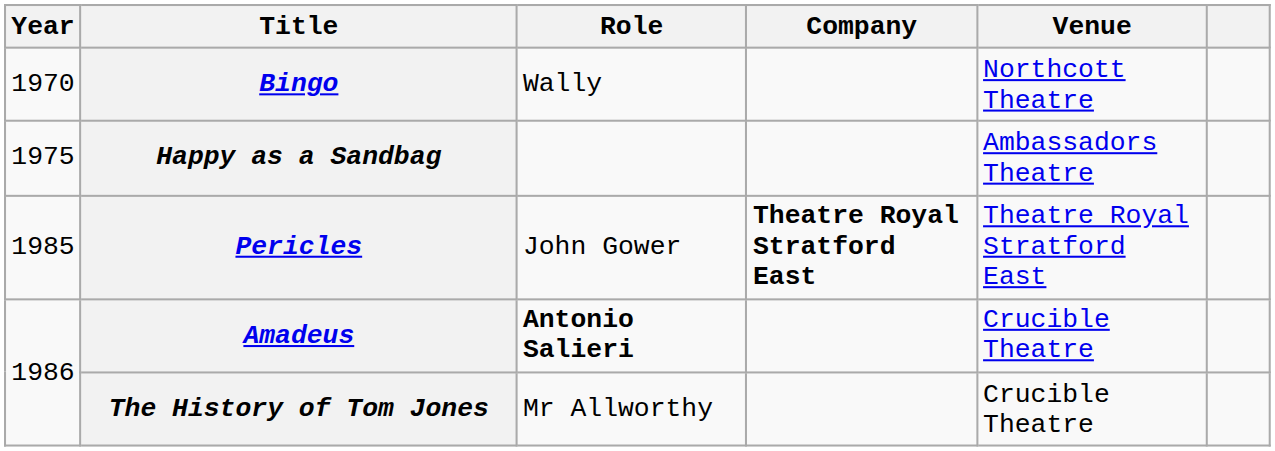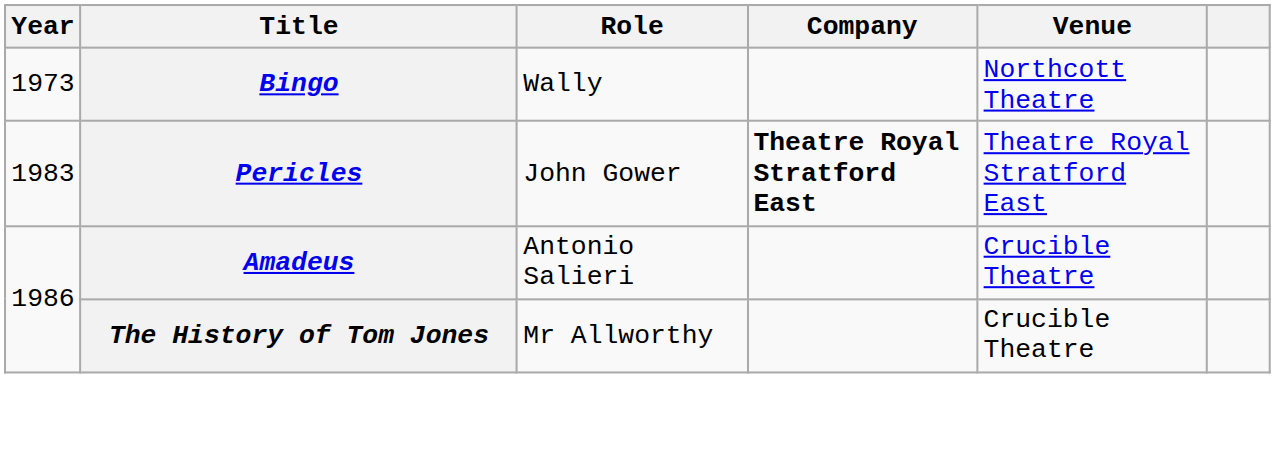 <table class="wikitable plainrowheaders sortable" width="100%">
 <tr>
 <th scope="col" width="5%">Year</th>
 <th scope="col" width="35%">Title</th>
 <th scope="col" width="18.3333333333%">Role</th>
 <th scope="col" width="18.3333333333%">Company</th>
 <th scope="col" width="18.3333333333%">Venue</th>
 <th scope="col" class="unsortable" width="5%"></th>
 </tr>
 <tr>
-<td>1970</td>
+<td>1973</td>
 <th scope="row"><em><a href='#'>Bingo</a></em></th>
 <td>Wally</td>
 <td></td>
 <td><a href='#'>Northcott Theatre</a></td>
 <td></td>
 </tr>
 <tr>
-<td>1975</td>
-<th scope="row"><em>Happy as a Sandbag</em></th>
-<td></td>
-<td></td>
-<td><a href='#'>Ambassadors Theatre</a></td>
-<td></td>
-</tr>
-<tr>
-<td>1985</td>
+<td>1983</td>
 <th scope="row"><em><a href='#'>Pericles</a></em></th>
 <td>John Gower</td>
 <td><strong>Theatre Royal Stratford East</strong></td>
 <td><a href='#'>Theatre Royal Stratford East</a></td>
 <td></td>
 </tr>
 <tr>
 <td rowspan=2>1986</td>
 <th scope="row"><em><a href='#'>Amadeus</a></em></th>
-<td><strong>Antonio Salieri</strong></td>
+<td>Antonio Salieri</td>
 <td></td>
 <td><a href='#'>Crucible Theatre</a></td>
 <td></td>
 </tr>
 <tr>
 <th scope="row"><em>The History of Tom Jones</em></th>
 <td>Mr Allworthy</td>
 <td></td>
 <td>Crucible Theatre</td>
 <td></td>
 </tr>
 </table>
